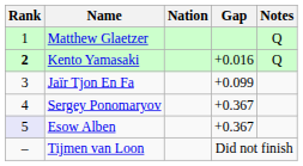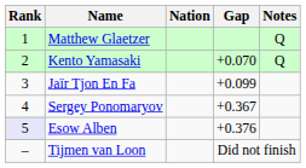 <table class="wikitable sortable" style="text-align:center">
 <tr>
 <th>Rank</th>
 <th>Name</th>
 <th>Nation</th>
 <th>Gap</th>
 <th>Notes</th>
 </tr>
 <tr bgcolor=ccffcc>
 <td>1</td>
 <td align=left><a href='#'>Matthew Glaetzer</a></td>
 <td align=left></td>
 <td></td>
 <td>Q</td>
 </tr>
 <tr bgcolor=ccffcc>
-<td><strong>2</strong></td>
+<td>2</td>
 <td align=left><a href='#'>Kento Yamasaki</a></td>
 <td align=left></td>
-<td>+0.016</td>
+<td>+0.070</td>
 <td>Q</td>
 </tr>
 <tr>
 <td>3</td>
 <td align=left><a href='#'>Jaïr Tjon En Fa</a></td>
 <td align=left></td>
 <td>+0.099</td>
 <td></td>
 </tr>
 <tr>
 <td>4</td>
 <td align=left><a href='#'>Sergey Ponomaryov</a></td>
 <td align=left></td>
 <td>+0.367</td>
 <td></td>
 </tr>
 <tr>
 <td style="background: lavender;">5</td>
 <td align=left><a href='#'>Esow Alben</a></td>
 <td align=left></td>
-<td>+0.367</td>
+<td>+0.376</td>
 <td></td>
 </tr>
 <tr>
 <td>–</td>
 <td align=left><a href='#'>Tijmen van Loon</a></td>
 <td align=left></td>
 <td colspan=2>Did not finish</td>
 </tr>
 </table>
